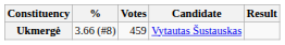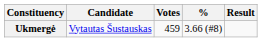 <table class=wikitable style="text-align: right;">
 <tr>
 <th>Constituency</th>
+<th>Candidate</th>
+<th>Votes</th>
 <th>%</th>
-<th>Votes</th>
-<th>Candidate</th>
 <th>Result</th>
 </tr>
 <tr>
 <th align=center><strong>Ukmergė</strong></th>
+<td align=center><a href='#'>Vytautas Šustauskas</a></td>
+<td>459</td>
 <td>3.66 (#8)</td>
-<td>459</td>
-<td align=center><a href='#'>Vytautas Šustauskas</a></td>
 <td></td>
 </tr>
 </table>
